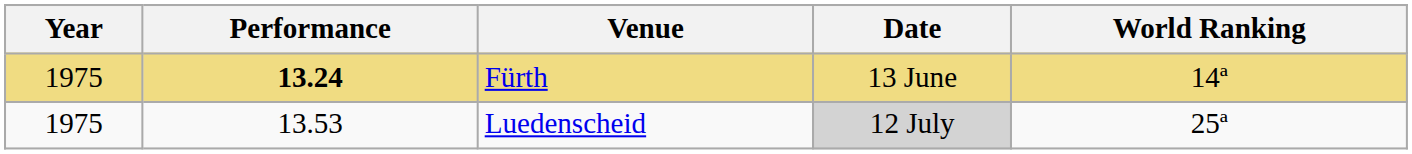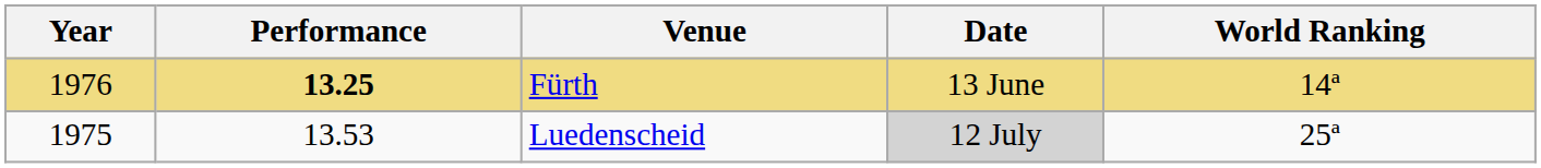 <table class="wikitable" width=55% style="font-size:90%; text-align:center;">
 <tr>
 <th>Year</th>
 <th>Performance</th>
 <th>Venue</th>
 <th>Date</th>
 <th>World Ranking</th>
 </tr>
 <tr bgcolor=#F0DC82>
-<td>1975</td>
-<td><strong>13.24</strong></td>
+<td>1976</td>
+<td><strong>13.25</strong></td>
 <td align=left> <a href='#'>Fürth</a></td>
 <td>13 June</td>
 <td>14ª</td>
 </tr>
 <tr>
 <td>1975</td>
 <td>13.53</td>
 <td align=left> <a href='#'>Luedenscheid</a></td>
 <td style="background: lightgrey;">12 July</td>
 <td>25ª</td>
 </tr>
 </table>
